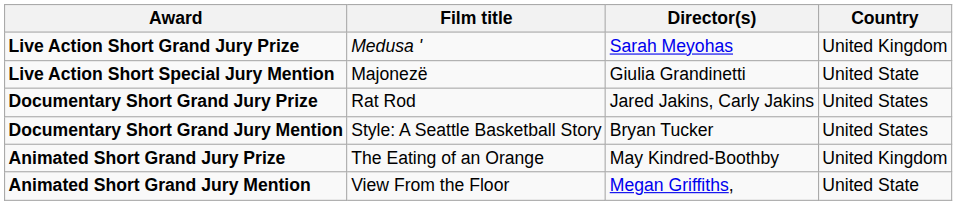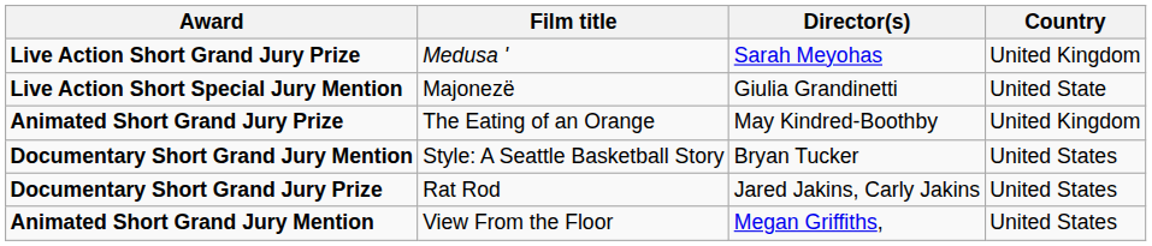 <table class="wikitable plainrowheaders" style="margin-bottom:4px">
 <tr>
 <th scope="col">Award</th>
 <th scope="col">Film title</th>
 <th scope="col">Director(s)</th>
 <th scope="col">Country</th>
 </tr>
 <tr>
 <td scope="row"><strong>Live Action Short Grand Jury Prize</strong></td>
 <td><em>Medusa '</td>
 <td><a href='#'>Sarah Meyohas</a></td>
 <td>United Kingdom</td>
 </tr>
 <tr>
 <td scope="row"><strong>Live Action Short Special Jury Mention</strong></td>
 <td></em>Majonezë<em></td>
 <td>Giulia Grandinetti</td>
 <td>United State</td>
 </tr>
 <tr>
-<td scope="row"><strong>Documentary Short Grand Jury Prize</strong></td>
-<td></em>Rat Rod<em></td>
-<td>Jared Jakins, Carly Jakins</td>
-<td>United States</td>
+<td scope="row"><strong>Animated Short Grand Jury Prize</strong></td>
+<td></em>The Eating of an Orange<em></td>
+<td>May Kindred-Boothby</td>
+<td>United Kingdom</td>
 </tr>
 <tr>
 <td scope="row"><strong>Documentary Short Grand Jury Mention</strong></td>
 <td></em>Style: A Seattle Basketball Story<em></td>
 <td>Bryan Tucker</td>
 <td>United States</td>
 </tr>
 <tr>
-<td scope="row"><strong>Animated Short Grand Jury Prize</strong></td>
-<td></em>The Eating of an Orange<em></td>
-<td>May Kindred-Boothby</td>
-<td>United Kingdom</td>
+<td scope="row"><strong>Documentary Short Grand Jury Prize</strong></td>
+<td></em>Rat Rod<em></td>
+<td>Jared Jakins, Carly Jakins</td>
+<td>United States</td>
 </tr>
 <tr>
 <td scope="row"><strong>Animated Short Grand Jury Mention</strong></td>
 <td></em>View From the Floor<em></td>
 <td><a href='#'>Megan Griffiths</a>, </td>
-<td>United State</td>
+<td>United States</td>
 </tr>
 </table>
